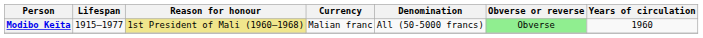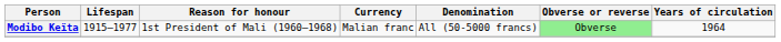 <table class="wikitable" style="font-size:95%; text-align:center;">
 <tr>
 <th>Person</th>
 <th>Lifespan</th>
 <th>Reason for honour</th>
 <th>Currency</th>
 <th>Denomination</th>
 <th>Obverse or reverse</th>
 <th>Years of circulation</th>
 </tr>
 <tr>
 <th><a href='#'>Modibo Keïta</a></th>
 <td>1915–1977</td>
-<td style="background: khaki;">1st President of Mali (1960–1968)</td>
+<td>1st President of Mali (1960–1968)</td>
 <td>Malian franc</td>
 <td>All (50-5000 francs)</td>
 <td style="background: lightgreen;">Obverse</td>
-<td>1960</td>
+<td>1964</td>
 </tr>
 <tr>
 </tr>
 </table>
